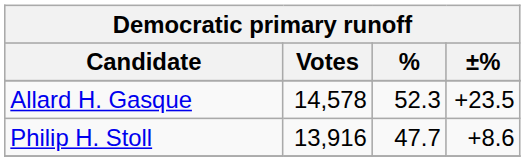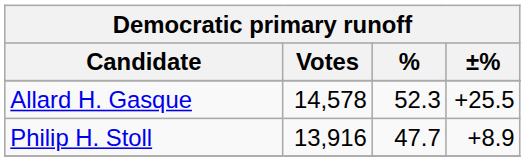 <table class="wikitable" align="left" style="margin: 1em 1em 1em 0; font-size: 95%;">
 <tr>
 <th colspan="4">Democratic primary runoff</th>
 </tr>
 <tr>
 <th colspan="1" style="width: 170px">Candidate</th>
 <th style="width: 50px">Votes</th>
 <th style="width: 40px">%</th>
 <th style="width: 40px">±%</th>
 </tr>
 <tr>
 </tr>
 <tr>
 <td><a href='#'>Allard H. Gasque</a></td>
 <td align="right">14,578</td>
 <td align="right">52.3</td>
-<td align="right">+23.5</td>
+<td align="right">+25.5</td>
 </tr>
 <tr>
 <td><a href='#'>Philip H. Stoll</a></td>
 <td align="right">13,916</td>
 <td align="right">47.7</td>
-<td align="right">+8.6</td>
+<td align="right">+8.9</td>
 </tr>
 <tr>
 </tr>
 </table>
